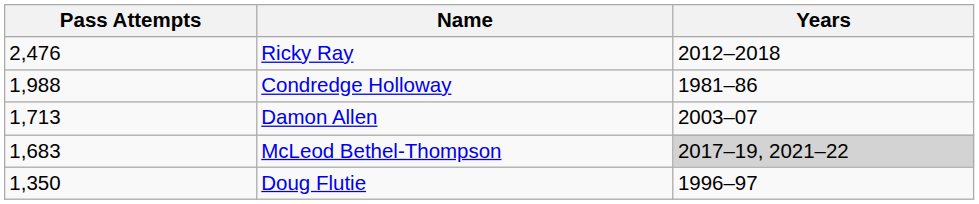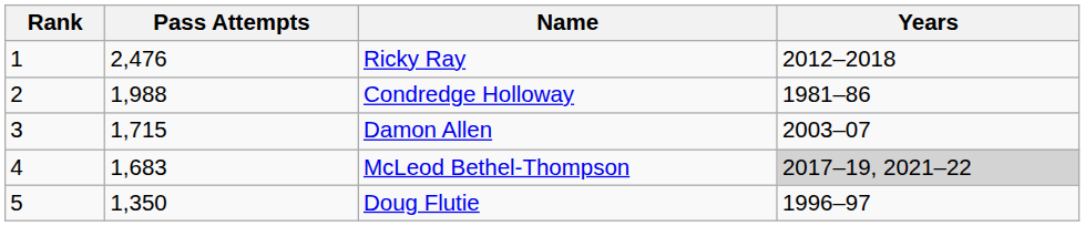 <table class="wikitable" style="width:60%; text-align:left; border-collapse:collapse;">
 <tr>
+<th>Rank</th>
 <th>Pass Attempts</th>
 <th>Name</th>
 <th>Years</th>
 </tr>
 <tr>
+<td>1</td>
 <td>2,476</td>
 <td><a href='#'>Ricky Ray</a></td>
 <td>2012–2018</td>
 </tr>
 <tr>
+<td>2</td>
 <td>1,988</td>
 <td><a href='#'>Condredge Holloway</a></td>
 <td>1981–86</td>
 </tr>
 <tr>
-<td>1,713</td>
+<td>3</td>
+<td>1,715</td>
 <td><a href='#'>Damon Allen</a></td>
 <td>2003–07</td>
 </tr>
 <tr>
+<td>4</td>
 <td>1,683</td>
 <td><a href='#'>McLeod Bethel-Thompson</a></td>
 <td style="background: lightgrey;">2017–19, 2021–22</td>
 </tr>
 <tr>
+<td>5</td>
 <td>1,350</td>
 <td><a href='#'>Doug Flutie</a></td>
 <td>1996–97</td>
 </tr>
 </table>
